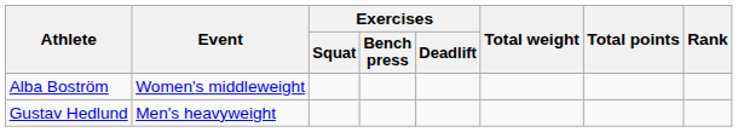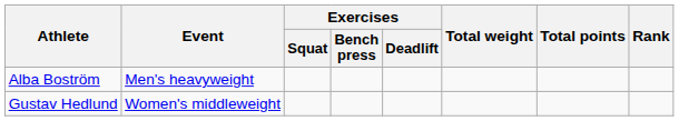 <table class=wikitable style="font-size:90%">
 <tr>
 <th rowspan="2">Athlete</th>
 <th rowspan="2">Event</th>
 <th colspan="3">Exercises</th>
 <th rowspan="2">Total weight</th>
 <th rowspan="2">Total points</th>
 <th rowspan="2">Rank</th>
 </tr>
 <tr style="font-size:95%">
 <th>Squat</th>
 <th>Bench<br>press</th>
 <th>Deadlift</th>
 </tr>
 <tr align=center>
 <td align=left><a href='#'>Alba Boström</a></td>
-<td align=left><a href='#'>Women's middleweight</a></td>
+<td align=left><a href='#'>Men's heavyweight</a></td>
 <td></td>
 <td></td>
 <td></td>
 <td></td>
 <td></td>
 <td></td>
 </tr>
 <tr align=center>
 <td align=left><a href='#'>Gustav Hedlund</a></td>
-<td align=left><a href='#'>Men's heavyweight</a></td>
+<td align=left><a href='#'>Women's middleweight</a></td>
 <td></td>
 <td></td>
 <td></td>
 <td></td>
 <td></td>
 <td></td>
 </tr>
 </table>
